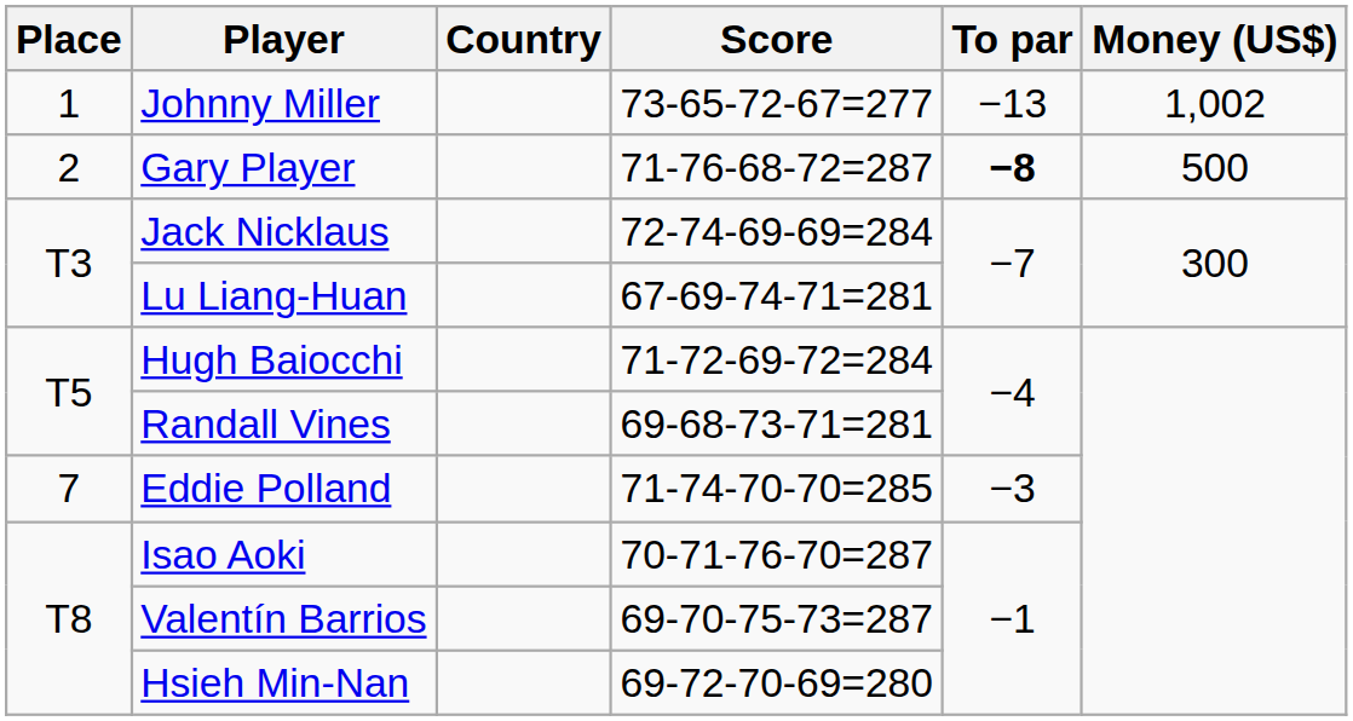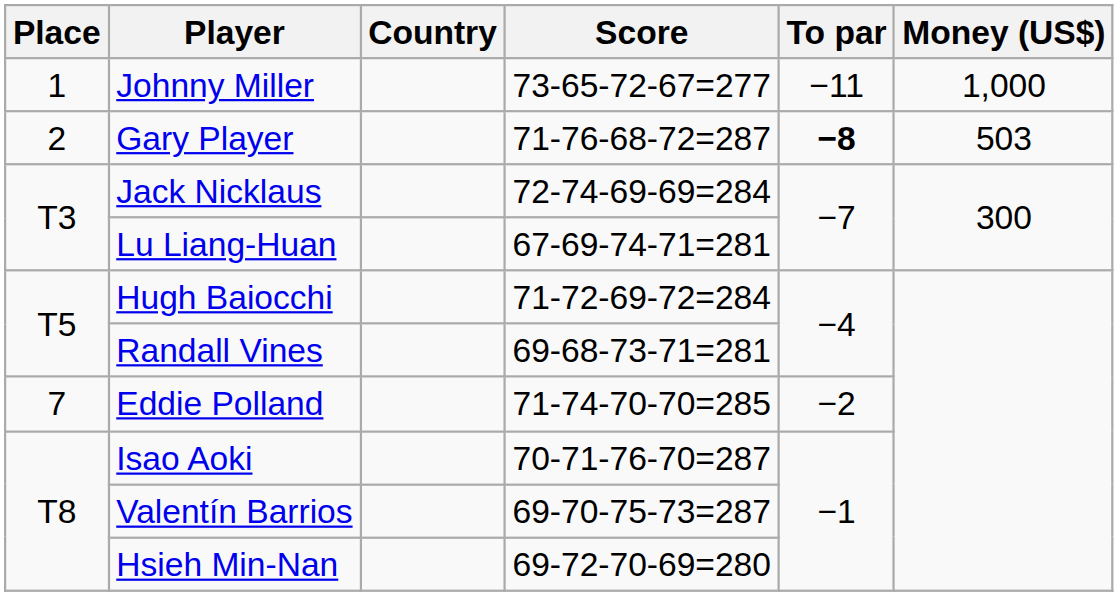 <table class="wikitable" style="font-size:95%;">
 <tr>
 <th>Place</th>
 <th>Player</th>
 <th>Country</th>
 <th>Score</th>
 <th>To par</th>
 <th>Money (US$)</th>
 </tr>
 <tr>
 <td align=center>1</td>
 <td><a href='#'>Johnny Miller</a></td>
 <td></td>
 <td>73-65-72-67=277</td>
-<td align=center>−13</td>
-<td align=center>1,002</td>
+<td align=center>−11</td>
+<td align=center>1,000</td>
 </tr>
 <tr>
 <td align=center>2</td>
 <td><a href='#'>Gary Player</a></td>
 <td></td>
 <td>71-76-68-72=287</td>
 <td align=center><strong>−8</strong></td>
-<td align=center>500</td>
+<td align=center>503</td>
 </tr>
 <tr>
 <td rowspan=2 align=center>T3</td>
 <td><a href='#'>Jack Nicklaus</a></td>
 <td></td>
 <td>72-74-69-69=284</td>
 <td rowspan=2 align=center>−7</td>
 <td rowspan=2 align=center>300</td>
 </tr>
 <tr>
 <td><a href='#'>Lu Liang-Huan</a></td>
 <td></td>
 <td>67-69-74-71=281</td>
 </tr>
 <tr>
 <td rowspan=2 align=center>T5</td>
 <td><a href='#'>Hugh Baiocchi</a></td>
 <td></td>
 <td>71-72-69-72=284</td>
 <td rowspan=2 align=center>−4</td>
 <td rowspan=6></td>
 </tr>
 <tr>
 <td><a href='#'>Randall Vines</a></td>
 <td></td>
 <td>69-68-73-71=281</td>
 </tr>
 <tr>
 <td align=center>7</td>
 <td><a href='#'>Eddie Polland</a></td>
 <td></td>
 <td>71-74-70-70=285</td>
-<td align=center>−3</td>
+<td align=center>−2</td>
 </tr>
 <tr>
 <td rowspan=3 align=center>T8</td>
 <td><a href='#'>Isao Aoki</a></td>
 <td></td>
 <td>70-71-76-70=287</td>
 <td rowspan=3 align=center>−1</td>
 </tr>
 <tr>
 <td><a href='#'>Valentín Barrios</a></td>
 <td></td>
 <td>69-70-75-73=287</td>
 </tr>
 <tr>
 <td><a href='#'>Hsieh Min-Nan</a></td>
 <td></td>
 <td>69-72-70-69=280</td>
 </tr>
 </table>
